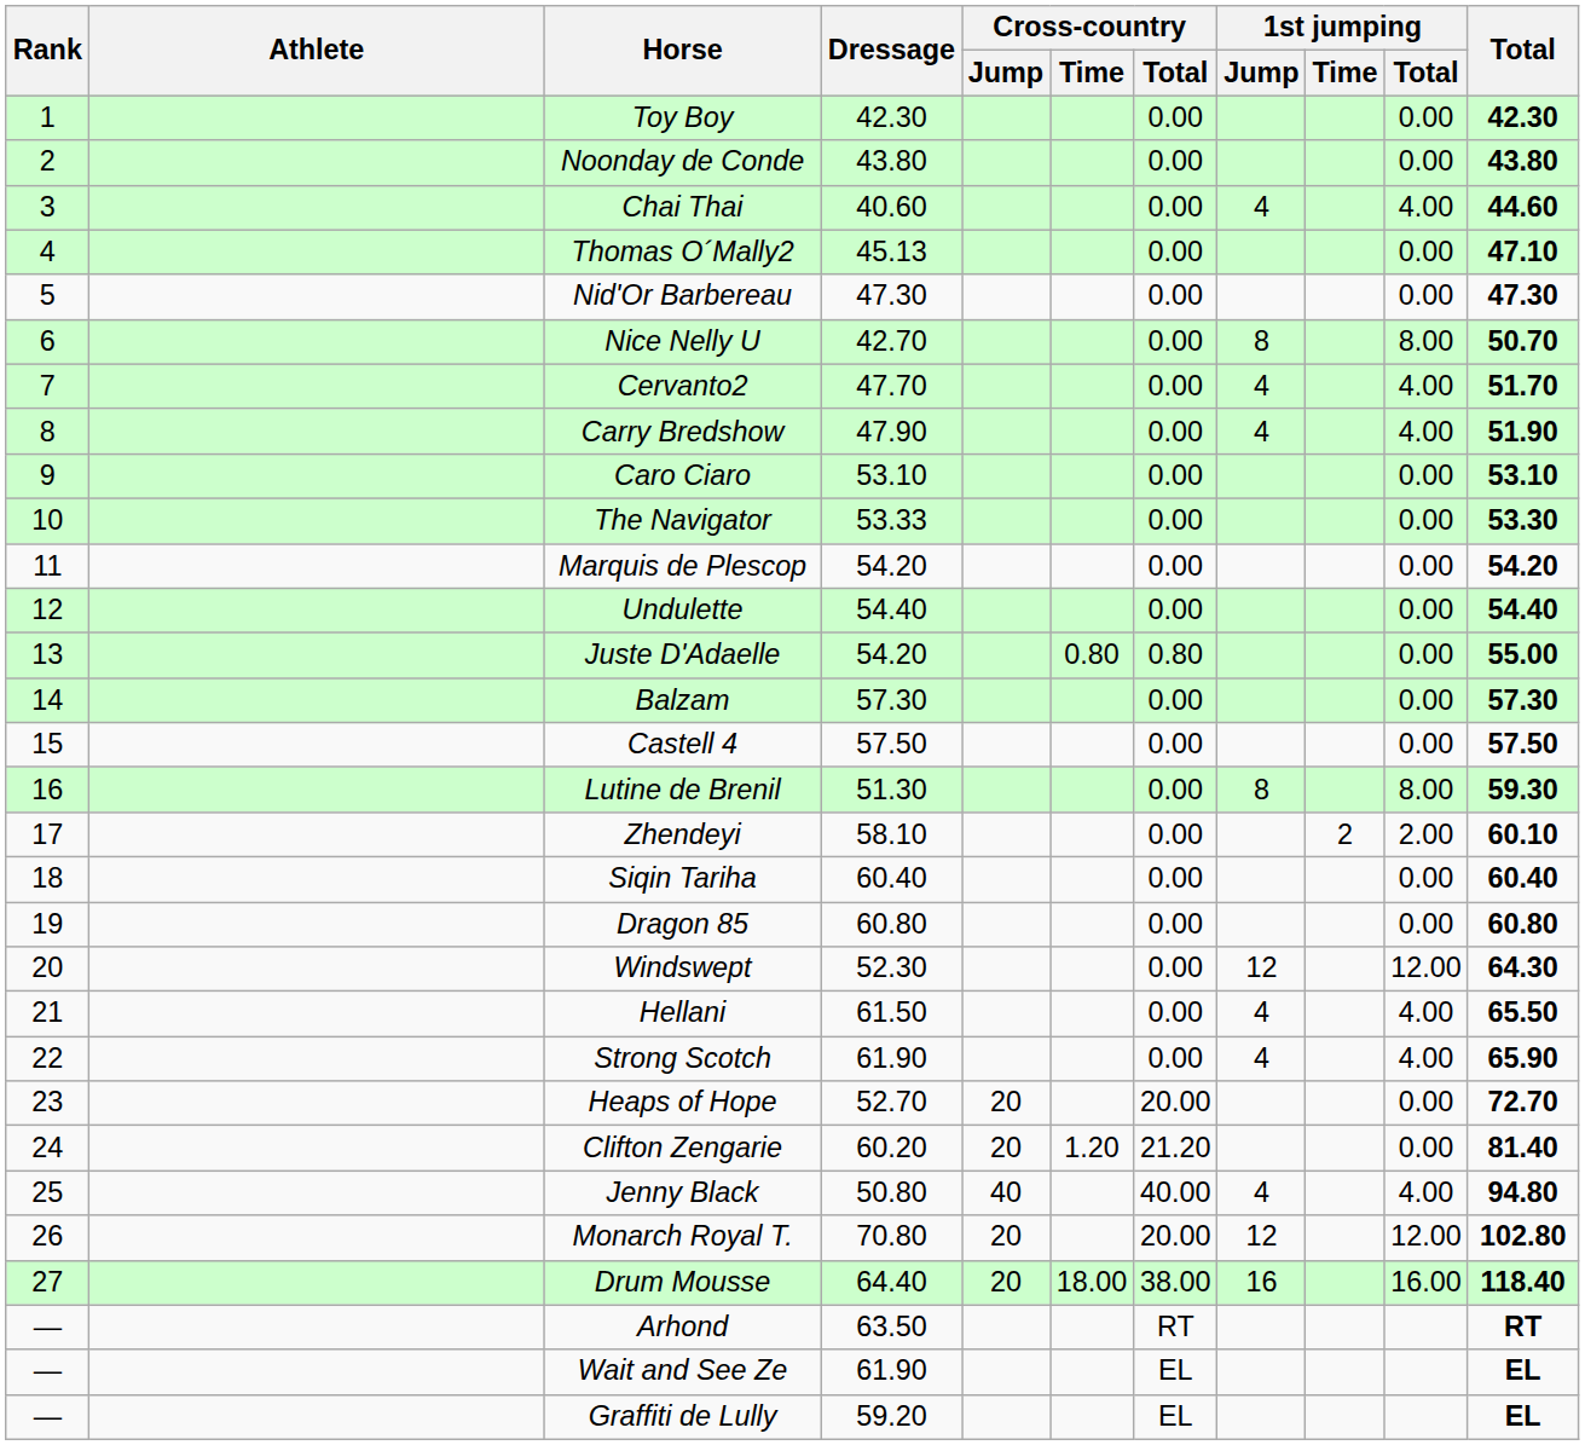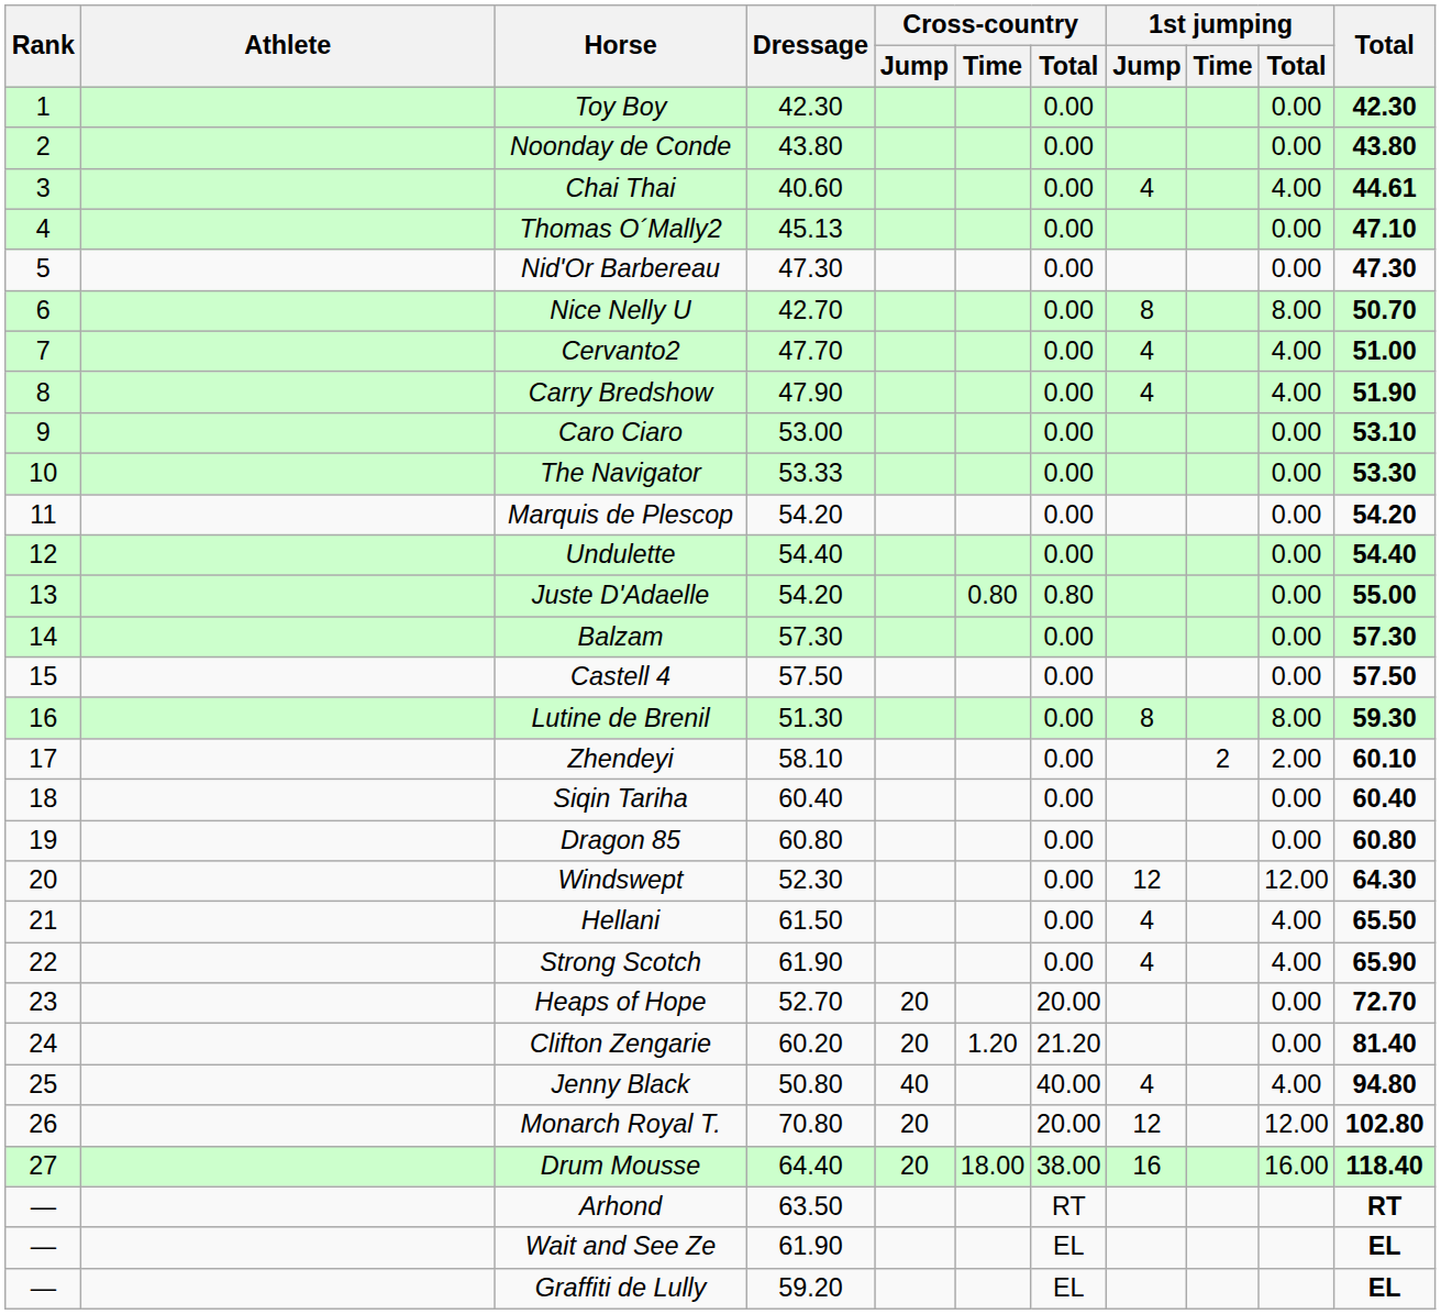 <table class="wikitable" style="text-align:center">
 <tr>
 <th rowspan=2 width=40>Rank</th>
 <th rowspan=2 width=250>Athlete</th>
 <th rowspan=2 width=150>Horse</th>
 <th rowspan=2 width=60>Dressage</th>
 <th colspan=3>Cross-country</th>
 <th colspan=3>1st jumping</th>
 <th rowspan=2 width=55>Total</th>
 </tr>
 <tr>
 <th width=35>Jump</th>
 <th width=35>Time</th>
 <th width=40>Total</th>
 <th width=35>Jump</th>
 <th width=35>Time</th>
 <th width=40>Total</th>
 </tr>
 <tr bgcolor="ccffcc">
 <td>1</td>
 <td align=left></td>
 <td><em>Toy Boy</em></td>
 <td>42.30</td>
 <td></td>
 <td></td>
 <td>0.00</td>
 <td></td>
 <td></td>
 <td>0.00</td>
 <td><strong>42.30</strong></td>
 </tr>
 <tr bgcolor="ccffcc">
 <td>2</td>
 <td align=left></td>
 <td><em>Noonday de Conde</em></td>
 <td>43.80</td>
 <td></td>
 <td></td>
 <td>0.00</td>
 <td></td>
 <td></td>
 <td>0.00</td>
 <td><strong>43.80</strong></td>
 </tr>
 <tr bgcolor="ccffcc">
 <td>3</td>
 <td align=left></td>
 <td><em>Chai Thai</em></td>
 <td>40.60</td>
 <td></td>
 <td></td>
 <td>0.00</td>
 <td>4</td>
 <td></td>
 <td>4.00</td>
-<td><strong>44.60</strong></td>
+<td><strong>44.61</strong></td>
 </tr>
 <tr bgcolor="ccffcc">
 <td>4</td>
 <td align=left></td>
 <td><em>Thomas O´Mally2</em></td>
 <td>45.13</td>
 <td></td>
 <td></td>
 <td>0.00</td>
 <td></td>
 <td></td>
 <td>0.00</td>
 <td><strong>47.10</strong></td>
 </tr>
 <tr>
 <td>5</td>
 <td align=left></td>
 <td><em>Nid'Or Barbereau</em></td>
 <td>47.30</td>
 <td></td>
 <td></td>
 <td>0.00</td>
 <td></td>
 <td></td>
 <td>0.00</td>
 <td><strong>47.30</strong></td>
 </tr>
 <tr bgcolor="ccffcc">
 <td>6</td>
 <td align=left></td>
 <td><em>Nice Nelly U</em></td>
 <td>42.70</td>
 <td></td>
 <td></td>
 <td>0.00</td>
 <td>8</td>
 <td></td>
 <td>8.00</td>
 <td><strong>50.70</strong></td>
 </tr>
 <tr bgcolor="ccffcc">
 <td>7</td>
 <td align=left></td>
 <td><em>Cervanto2</em></td>
 <td>47.70</td>
 <td></td>
 <td></td>
 <td>0.00</td>
 <td>4</td>
 <td></td>
 <td>4.00</td>
-<td><strong>51.70</strong></td>
+<td><strong>51.00</strong></td>
 </tr>
 <tr bgcolor="ccffcc">
 <td>8</td>
 <td align=left></td>
 <td><em>Carry Bredshow</em></td>
 <td>47.90</td>
 <td></td>
 <td></td>
 <td>0.00</td>
 <td>4</td>
 <td></td>
 <td>4.00</td>
 <td><strong>51.90</strong></td>
 </tr>
 <tr bgcolor="ccffcc">
 <td>9</td>
 <td align=left></td>
 <td><em>Caro Ciaro</em></td>
-<td>53.10</td>
+<td>53.00</td>
 <td></td>
 <td></td>
 <td>0.00</td>
 <td></td>
 <td></td>
 <td>0.00</td>
 <td><strong>53.10</strong></td>
 </tr>
 <tr bgcolor="ccffcc">
 <td>10</td>
 <td align=left></td>
 <td><em>The Navigator </em></td>
 <td>53.33</td>
 <td></td>
 <td></td>
 <td>0.00</td>
 <td></td>
 <td></td>
 <td>0.00</td>
 <td><strong>53.30</strong></td>
 </tr>
 <tr>
 <td>11</td>
 <td align=left></td>
 <td><em>Marquis de Plescop</em></td>
 <td>54.20</td>
 <td></td>
 <td></td>
 <td>0.00</td>
 <td></td>
 <td></td>
 <td>0.00</td>
 <td><strong>54.20</strong></td>
 </tr>
 <tr bgcolor="ccffcc">
 <td>12</td>
 <td align=left></td>
 <td><em>Undulette</em></td>
 <td>54.40</td>
 <td></td>
 <td></td>
 <td>0.00</td>
 <td></td>
 <td></td>
 <td>0.00</td>
 <td><strong>54.40</strong></td>
 </tr>
 <tr bgcolor="ccffcc">
 <td>13</td>
 <td align=left></td>
 <td><em>Juste D'Adaelle</em></td>
 <td>54.20</td>
 <td></td>
 <td>0.80</td>
 <td>0.80</td>
 <td></td>
 <td></td>
 <td>0.00</td>
 <td><strong>55.00</strong></td>
 </tr>
 <tr bgcolor="ccffcc">
 <td>14</td>
 <td align=left></td>
 <td><em>Balzam</em></td>
 <td>57.30</td>
 <td></td>
 <td></td>
 <td>0.00</td>
 <td></td>
 <td></td>
 <td>0.00</td>
 <td><strong>57.30</strong></td>
 </tr>
 <tr>
 <td>15</td>
 <td align=left></td>
 <td><em>Castell 4</em></td>
 <td>57.50</td>
 <td></td>
 <td></td>
 <td>0.00</td>
 <td></td>
 <td></td>
 <td>0.00</td>
 <td><strong>57.50</strong></td>
 </tr>
 <tr bgcolor="ccffcc">
 <td>16</td>
 <td align=left></td>
 <td><em>Lutine de Brenil</em></td>
 <td>51.30</td>
 <td></td>
 <td></td>
 <td>0.00</td>
 <td>8</td>
 <td></td>
 <td>8.00</td>
 <td><strong>59.30</strong></td>
 </tr>
 <tr>
 <td>17</td>
 <td align=left></td>
 <td><em>Zhendeyi</em></td>
 <td>58.10</td>
 <td></td>
 <td></td>
 <td>0.00</td>
 <td></td>
 <td>2</td>
 <td>2.00</td>
 <td><strong>60.10</strong></td>
 </tr>
 <tr>
 <td>18</td>
 <td align=left></td>
 <td><em>Siqin Tariha</em></td>
 <td>60.40</td>
 <td></td>
 <td></td>
 <td>0.00</td>
 <td></td>
 <td></td>
 <td>0.00</td>
 <td><strong>60.40</strong></td>
 </tr>
 <tr>
 <td>19</td>
 <td align=left></td>
 <td><em>Dragon 85</em></td>
 <td>60.80</td>
 <td></td>
 <td></td>
 <td>0.00</td>
 <td></td>
 <td></td>
 <td>0.00</td>
 <td><strong>60.80</strong></td>
 </tr>
 <tr>
 <td>20</td>
 <td align=left></td>
 <td><em>Windswept</em></td>
 <td>52.30</td>
 <td></td>
 <td></td>
 <td>0.00</td>
 <td>12</td>
 <td></td>
 <td>12.00</td>
 <td><strong>64.30</strong></td>
 </tr>
 <tr>
 <td>21</td>
 <td align=left></td>
 <td><em>Hellani</em></td>
 <td>61.50</td>
 <td></td>
 <td></td>
 <td>0.00</td>
 <td>4</td>
 <td></td>
 <td>4.00</td>
 <td><strong>65.50</strong></td>
 </tr>
 <tr>
 <td>22</td>
 <td align=left></td>
 <td><em>Strong Scotch</em></td>
 <td>61.90</td>
 <td></td>
 <td></td>
 <td>0.00</td>
 <td>4</td>
 <td></td>
 <td>4.00</td>
 <td><strong>65.90</strong></td>
 </tr>
 <tr>
 <td>23</td>
 <td align=left></td>
 <td><em>Heaps of Hope</em></td>
 <td>52.70</td>
 <td>20</td>
 <td></td>
 <td>20.00</td>
 <td></td>
 <td></td>
 <td>0.00</td>
 <td><strong>72.70</strong></td>
 </tr>
 <tr>
 <td>24</td>
 <td align=left></td>
 <td><em>Clifton Zengarie</em></td>
 <td>60.20</td>
 <td>20</td>
 <td>1.20</td>
 <td>21.20</td>
 <td></td>
 <td></td>
 <td>0.00</td>
 <td><strong>81.40</strong></td>
 </tr>
 <tr>
 <td>25</td>
 <td align=left></td>
 <td><em>Jenny Black </em></td>
 <td>50.80</td>
 <td>40</td>
 <td></td>
 <td>40.00</td>
 <td>4</td>
 <td></td>
 <td>4.00</td>
 <td><strong>94.80</strong></td>
 </tr>
 <tr>
 <td>26</td>
 <td align=left></td>
 <td><em>Monarch Royal T.</em></td>
 <td>70.80</td>
 <td>20</td>
 <td></td>
 <td>20.00</td>
 <td>12</td>
 <td></td>
 <td>12.00</td>
 <td><strong>102.80</strong></td>
 </tr>
 <tr bgcolor="ccffcc">
 <td>27</td>
 <td align=left></td>
 <td><em>Drum Mousse</em></td>
 <td>64.40</td>
 <td>20</td>
 <td>18.00</td>
 <td>38.00</td>
 <td>16</td>
 <td></td>
 <td>16.00</td>
 <td><strong>118.40</strong></td>
 </tr>
 <tr>
 <td>—</td>
 <td align=left></td>
 <td><em>Arhond</em></td>
 <td>63.50</td>
 <td></td>
 <td></td>
 <td>RT</td>
 <td></td>
 <td></td>
 <td></td>
 <td><strong>RT</strong></td>
 </tr>
 <tr>
 <td>—</td>
 <td align=left></td>
 <td><em>Wait and See Ze </em></td>
 <td>61.90</td>
 <td></td>
 <td></td>
 <td>EL</td>
 <td></td>
 <td></td>
 <td></td>
 <td><strong>EL</strong></td>
 </tr>
 <tr>
 <td>—</td>
 <td align=left></td>
 <td><em>Graffiti de Lully</em></td>
 <td>59.20</td>
 <td></td>
 <td></td>
 <td>EL</td>
 <td></td>
 <td></td>
 <td></td>
 <td><strong>EL</strong></td>
 </tr>
 </table>
